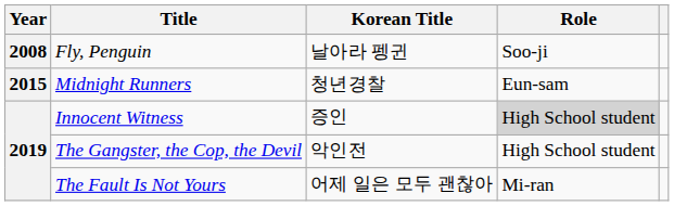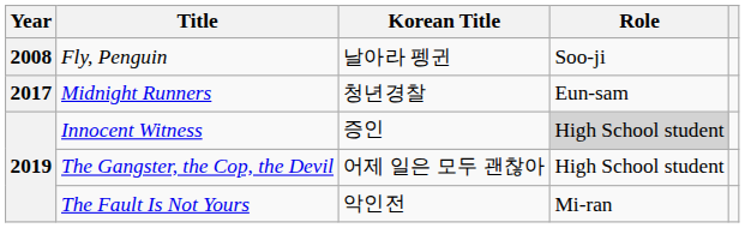 <table class="wikitable sortable plainrowheaders">
 <tr>
 <th scope="col">Year</th>
 <th scope="col">Title</th>
 <th scope="col">Korean Title</th>
 <th scope="col">Role</th>
 <th scope="col" class="unsortable"></th>
 </tr>
 <tr>
 <th scope="row">2008</th>
 <td><em>Fly, Penguin</em></td>
 <td>날아라 펭귄</td>
 <td>Soo-ji</td>
 <td></td>
 </tr>
 <tr>
-<th scope="row">2015</th>
+<th scope="row">2017</th>
 <td><em><a href='#'>Midnight Runners</a></em></td>
 <td>청년경찰</td>
 <td>Eun-sam</td>
 <td></td>
 </tr>
 <tr>
 <th scope="row" rowspan="3">2019</th>
 <td><em><a href='#'>Innocent Witness</a></em></td>
 <td>증인</td>
 <td style="background: lightgrey;">High School student</td>
 <td></td>
 </tr>
 <tr>
 <td><em><a href='#'>The Gangster, the Cop, the Devil</a></em></td>
-<td>악인전</td>
+<td>어제 일은 모두 괜찮아</td>
 <td>High School student</td>
 <td></td>
 </tr>
 <tr>
 <td><em><a href='#'>The Fault Is Not Yours</a></em></td>
-<td>어제 일은 모두 괜찮아</td>
+<td>악인전</td>
 <td>Mi-ran</td>
 <td></td>
 </tr>
 </table>
